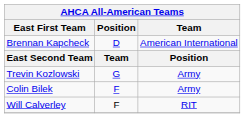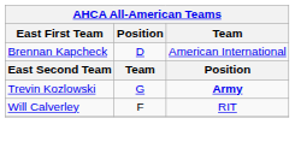 <table class="wikitable">
 <tr>
 <th colspan=3><a href='#'>AHCA All-American Teams</a></th>
 </tr>
 <tr>
 <th>East First Team</th>
 <th>Position</th>
 <th>Team</th>
 </tr>
 <tr>
 <td><a href='#'>Brennan Kapcheck</a></td>
 <td align=center><a href='#'>D</a></td>
 <td align=center><a href='#'>American International</a></td>
 </tr>
 <tr>
 <th>East Second Team</th>
 <th>Team</th>
 <th>Position</th>
 </tr>
 <tr>
 <td><a href='#'>Trevin Kozlowski</a></td>
 <td align=center><a href='#'>G</a></td>
-<td align=center><a href='#'>Army</a></td>
-</tr>
-<tr>
-<td><a href='#'>Colin Bilek</a></td>
-<td align=center><a href='#'>F</a></td>
-<td align=center><a href='#'>Army</a></td>
+<td align=center><strong><a href='#'>Army</a></strong></td>
 </tr>
 <tr>
 <td><a href='#'>Will Calverley</a></td>
 <td align=center>F</td>
 <td align=center><a href='#'>RIT</a></td>
 </tr>
 <tr>
 </tr>
 </table>
